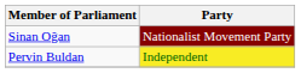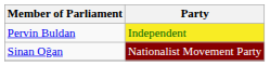 <table class="wikitable">
 <tr>
 <th>Member of Parliament</th>
 <th>Party</th>
 </tr>
 <tr>
+<td><a href='#'>Pervin Buldan</a></td>
+<td style="background:#F8EC24; color:#006600">Independent</td>
+</tr>
+<tr>
 <td><a href='#'>Sinan Oğan</a></td>
 <td style="background:#870000; color:white">Nationalist Movement Party</td>
 </tr>
 <tr>
-<td><a href='#'>Pervin Buldan</a></td>
-<td style="background:#F8EC24; color:#006600">Independent</td>
-</tr>
-<tr>
 </tr>
 </table>
